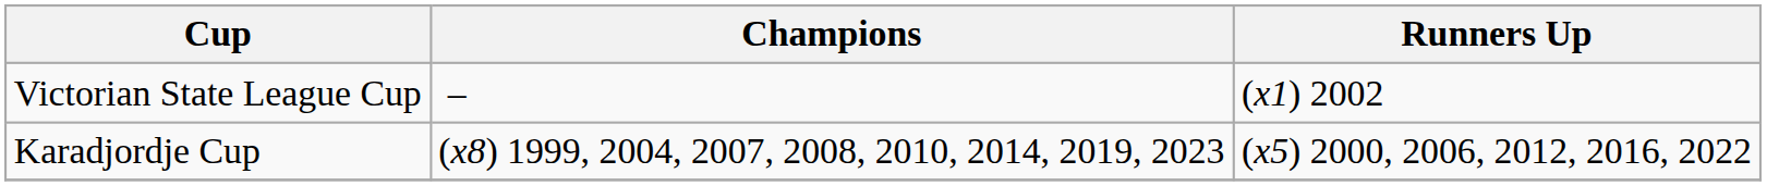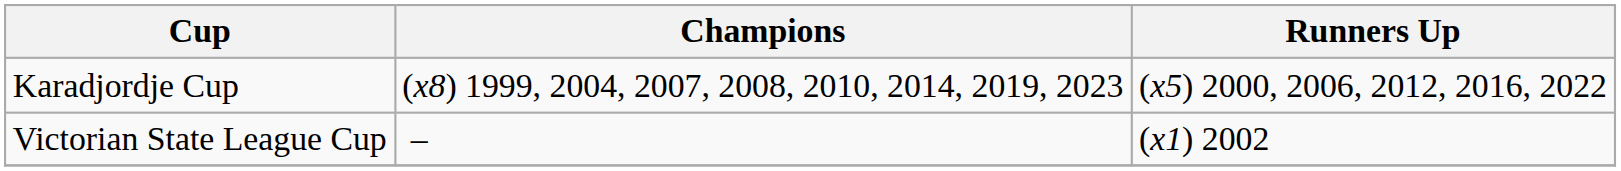 <table class="wikitable">
 <tr>
 <th scope="col">Cup</th>
 <th scope="col">Champions</th>
 <th scope="col">Runners Up</th>
 </tr>
 <tr>
+<td>Karadjordje Cup</td>
+<td>(<em>x8</em>) 1999, 2004, 2007, 2008, 2010, 2014, 2019, 2023</td>
+<td>(<em>x5</em>) 2000, 2006, 2012, 2016, 2022</td>
+</tr>
+<tr>
 <td>Victorian State League Cup</td>
 <td> –</td>
 <td>(<em>x1</em>) 2002</td>
 </tr>
 <tr>
-<td>Karadjordje Cup</td>
-<td>(<em>x8</em>) 1999, 2004, 2007, 2008, 2010, 2014, 2019, 2023</td>
-<td>(<em>x5</em>) 2000, 2006, 2012, 2016, 2022</td>
-</tr>
-<tr>
 </tr>
 </table>
